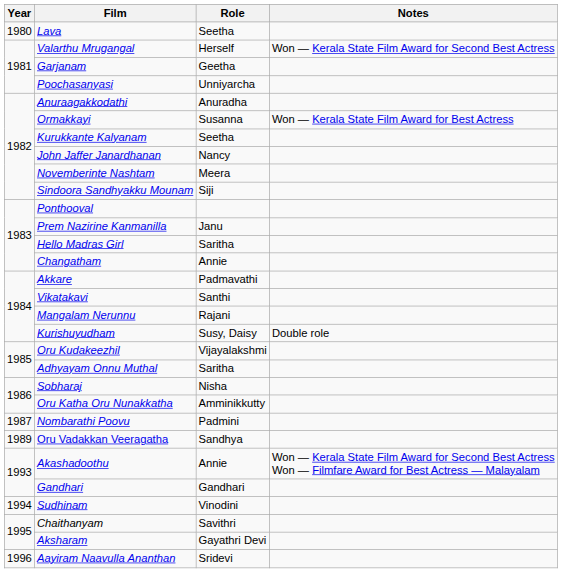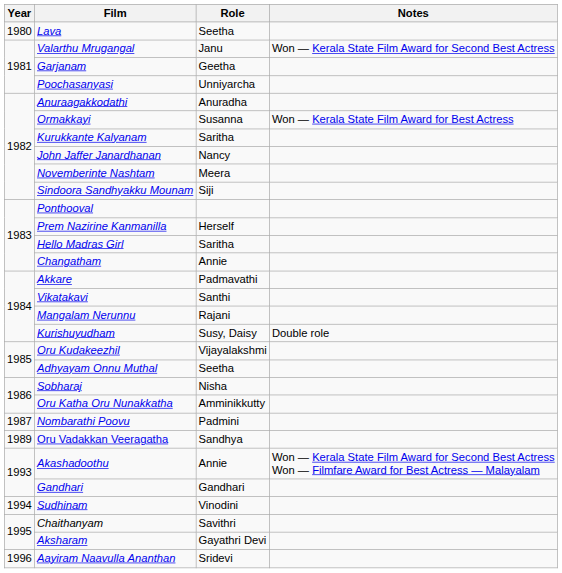 <table class="wikitable sortable">
 <tr style="background:#ccc; text-align: center; ">
 <th>Year</th>
 <th>Film</th>
 <th>Role</th>
 <th>Notes</th>
 </tr>
 <tr>
 <td>1980</td>
 <td><em><a href='#'>Lava</a></em></td>
 <td>Seetha</td>
 <td></td>
 </tr>
 <tr>
 <td rowspan="3">1981</td>
 <td><em><a href='#'>Valarthu Mrugangal</a></em></td>
-<td>Herself</td>
+<td>Janu</td>
 <td>Won — <a href='#'>Kerala State Film Award for Second Best Actress</a></td>
 </tr>
 <tr>
 <td><em><a href='#'>Garjanam</a></em></td>
 <td>Geetha</td>
 <td></td>
 </tr>
 <tr>
 <td><em><a href='#'>Poochasanyasi</a></em></td>
 <td>Unniyarcha</td>
 <td></td>
 </tr>
 <tr>
 <td rowspan="6">1982</td>
 <td><em><a href='#'>Anuraagakkodathi</a></em></td>
 <td>Anuradha</td>
 <td></td>
 </tr>
 <tr>
 <td><em><a href='#'>Ormakkayi</a></em></td>
 <td>Susanna</td>
 <td>Won — <a href='#'>Kerala State Film Award for Best Actress</a></td>
 </tr>
 <tr>
 <td><em><a href='#'>Kurukkante Kalyanam</a></em></td>
-<td>Seetha</td>
+<td>Saritha</td>
 <td></td>
 </tr>
 <tr>
 <td><em><a href='#'>John Jaffer Janardhanan</a></em></td>
 <td>Nancy</td>
 <td></td>
 </tr>
 <tr>
 <td><em><a href='#'>Novemberinte Nashtam</a></em></td>
 <td>Meera</td>
 <td></td>
 </tr>
 <tr>
 <td><em><a href='#'>Sindoora Sandhyakku Mounam</a></em></td>
 <td>Siji</td>
 <td></td>
 </tr>
 <tr>
 <td rowspan="4">1983</td>
 <td><em><a href='#'>Ponthooval</a></em></td>
 <td></td>
 <td></td>
 </tr>
 <tr>
 <td><em><a href='#'>Prem Nazirine Kanmanilla</a></em></td>
-<td>Janu</td>
+<td>Herself</td>
 <td></td>
 </tr>
 <tr>
 <td><em><a href='#'>Hello Madras Girl</a></em></td>
 <td>Saritha</td>
 <td></td>
 </tr>
 <tr>
 <td><em><a href='#'>Changatham</a></em></td>
 <td>Annie</td>
 <td></td>
 </tr>
 <tr>
 <td rowspan="4">1984</td>
 <td><em><a href='#'>Akkare</a></em></td>
 <td>Padmavathi</td>
 <td></td>
 </tr>
 <tr>
 <td><em><a href='#'>Vikatakavi</a></em></td>
 <td>Santhi</td>
 <td></td>
 </tr>
 <tr>
 <td><em><a href='#'>Mangalam Nerunnu</a></em></td>
 <td>Rajani</td>
 <td></td>
 </tr>
 <tr>
 <td><em><a href='#'>Kurishuyudham</a></em></td>
 <td>Susy, Daisy</td>
 <td>Double role</td>
 </tr>
 <tr>
 <td rowspan="2">1985</td>
 <td><em><a href='#'>Oru Kudakeezhil</a></em></td>
 <td>Vijayalakshmi</td>
 <td></td>
 </tr>
 <tr>
 <td><em><a href='#'>Adhyayam Onnu Muthal</a></em></td>
-<td>Saritha</td>
+<td>Seetha</td>
 <td></td>
 </tr>
 <tr>
 <td rowspan="2">1986</td>
 <td><em><a href='#'>Sobharaj</a></em></td>
 <td>Nisha</td>
 <td></td>
 </tr>
 <tr>
 <td><em><a href='#'>Oru Katha Oru Nunakkatha</a></em></td>
 <td>Amminikkutty</td>
 <td></td>
 </tr>
 <tr>
 <td>1987</td>
 <td><em><a href='#'>Nombarathi Poovu</a></em></td>
 <td>Padmini</td>
 <td></td>
 </tr>
 <tr>
 <td>1989</td>
 <td><a href='#'>Oru Vadakkan Veeragatha</a></td>
 <td>Sandhya</td>
 <td></td>
 </tr>
 <tr>
 <td rowspan="2">1993</td>
 <td><em><a href='#'>Akashadoothu</a></em></td>
 <td>Annie</td>
 <td>Won — <a href='#'>Kerala State Film Award for Second Best Actress</a><br>Won — <a href='#'>Filmfare Award for Best Actress — Malayalam</a></td>
 </tr>
 <tr>
 <td><em><a href='#'>Gandhari</a></em></td>
 <td>Gandhari</td>
 <td></td>
 </tr>
 <tr>
 <td>1994</td>
 <td><em><a href='#'>Sudhinam</a></em></td>
 <td>Vinodini</td>
 <td></td>
 </tr>
 <tr>
 <td rowspan="2">1995</td>
 <td><em>Chaithanyam</em></td>
 <td>Savithri</td>
 <td></td>
 </tr>
 <tr>
 <td><em><a href='#'>Aksharam</a></em></td>
 <td>Gayathri Devi</td>
 <td></td>
 </tr>
 <tr>
 <td>1996</td>
 <td><em><a href='#'>Aayiram Naavulla Ananthan</a></em></td>
 <td>Sridevi</td>
 <td></td>
 </tr>
 </table>
